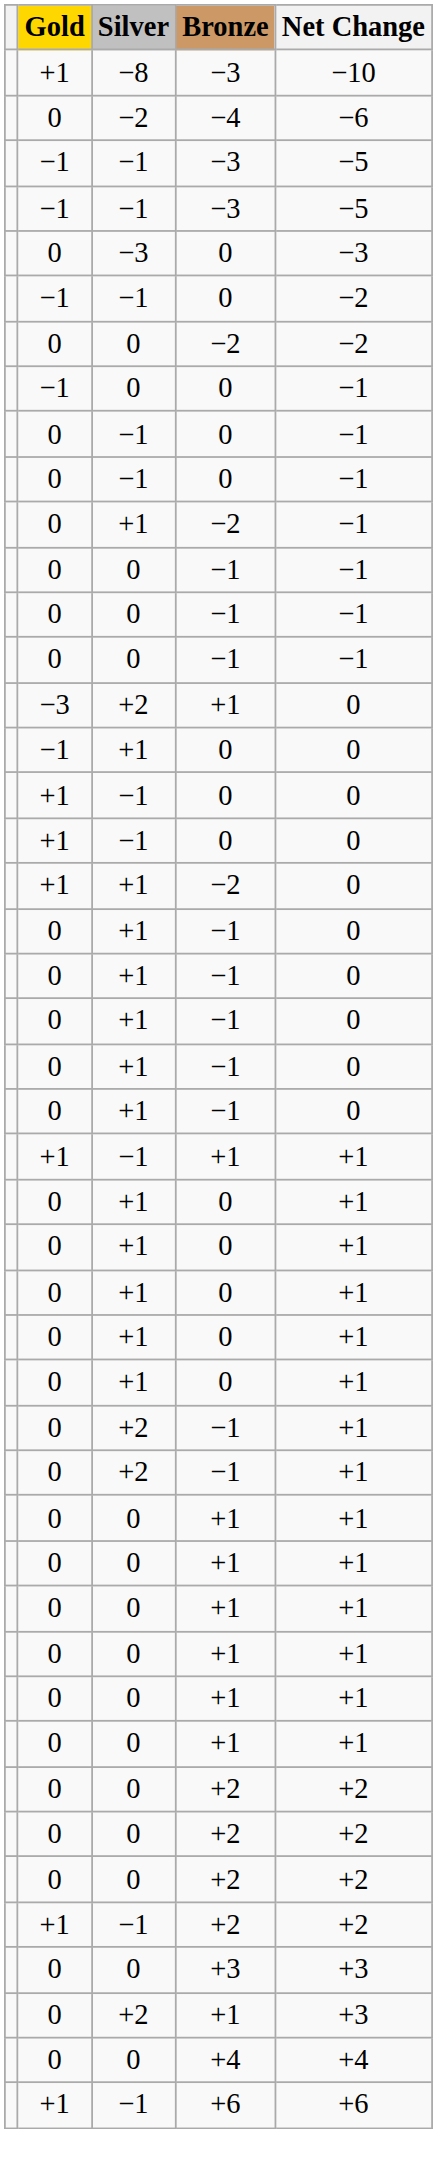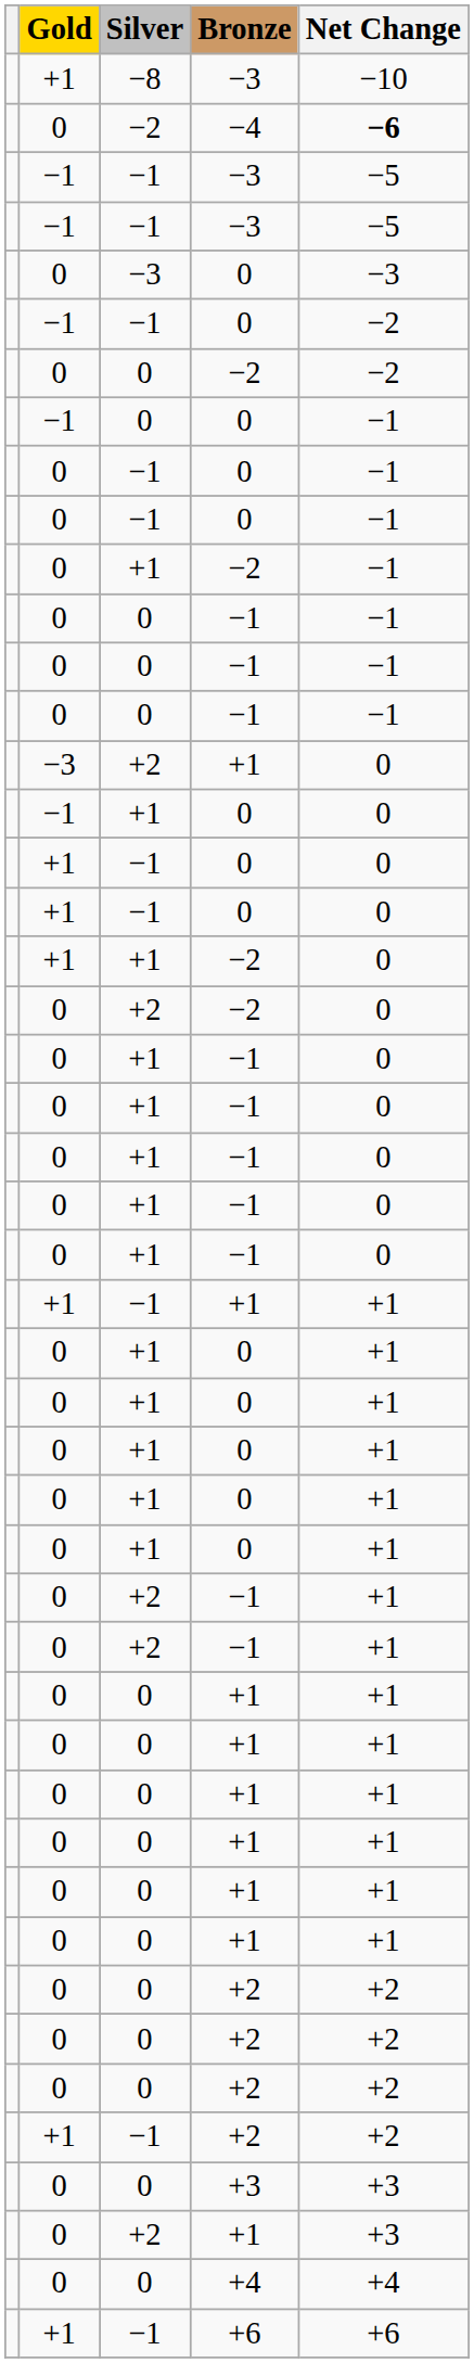 <table class="wikitable sortable" style="text-align:center">
 <tr>
 <th></th>
 <th style="background-color:gold">Gold</th>
 <th style="background-color:silver">Silver</th>
 <th style="background-color:#c96">Bronze</th>
 <th>Net Change</th>
 </tr>
 <tr>
 <td align=left></td>
 <td>+1</td>
 <td>−8</td>
 <td>−3</td>
 <td>−10</td>
 </tr>
 <tr>
 <td align=left></td>
 <td>0</td>
 <td>−2</td>
 <td>−4</td>
-<td>−6</td>
+<td><strong>−6</strong></td>
 </tr>
 <tr>
 <td align=left></td>
 <td>−1</td>
 <td>−1</td>
 <td>−3</td>
 <td>−5</td>
 </tr>
 <tr>
 <td align=left></td>
 <td>−1</td>
 <td>−1</td>
 <td>−3</td>
 <td>−5</td>
 </tr>
 <tr>
 <td align=left></td>
 <td>0</td>
 <td>−3</td>
 <td>0</td>
 <td>−3</td>
 </tr>
 <tr>
 <td align=left></td>
 <td>−1</td>
 <td>−1</td>
 <td>0</td>
 <td>−2</td>
 </tr>
 <tr>
 <td align=left></td>
 <td>0</td>
 <td>0</td>
 <td>−2</td>
 <td>−2</td>
 </tr>
 <tr>
 <td align=left></td>
 <td>−1</td>
 <td>0</td>
 <td>0</td>
 <td>−1</td>
 </tr>
 <tr>
 <td align=left></td>
 <td>0</td>
 <td>−1</td>
 <td>0</td>
 <td>−1</td>
 </tr>
 <tr>
 <td align=left></td>
 <td>0</td>
 <td>−1</td>
 <td>0</td>
 <td>−1</td>
 </tr>
 <tr>
 <td align=left></td>
 <td>0</td>
 <td>+1</td>
 <td>−2</td>
 <td>−1</td>
 </tr>
 <tr>
 <td align=left></td>
 <td>0</td>
 <td>0</td>
 <td>−1</td>
 <td>−1</td>
 </tr>
 <tr>
 <td align=left></td>
 <td>0</td>
 <td>0</td>
 <td>−1</td>
 <td>−1</td>
 </tr>
 <tr>
 <td align=left></td>
 <td>0</td>
 <td>0</td>
 <td>−1</td>
 <td>−1</td>
 </tr>
 <tr>
 <td align=left></td>
 <td>−3</td>
 <td>+2</td>
 <td>+1</td>
 <td>0</td>
 </tr>
 <tr>
 <td align=left></td>
 <td>−1</td>
 <td>+1</td>
 <td>0</td>
 <td>0</td>
 </tr>
 <tr>
 <td align=left></td>
 <td>+1</td>
 <td>−1</td>
 <td>0</td>
 <td>0</td>
 </tr>
 <tr>
 <td align=left></td>
 <td>+1</td>
 <td>−1</td>
 <td>0</td>
 <td>0</td>
 </tr>
 <tr>
 <td align=left></td>
 <td>+1</td>
 <td>+1</td>
+<td>−2</td>
+<td>0</td>
+</tr>
+<tr>
+<td align=left></td>
+<td>0</td>
+<td>+2</td>
 <td>−2</td>
 <td>0</td>
 </tr>
 <tr>
 <td align=left></td>
 <td>0</td>
 <td>+1</td>
 <td>−1</td>
 <td>0</td>
 </tr>
 <tr>
 <td align=left></td>
 <td>0</td>
 <td>+1</td>
 <td>−1</td>
 <td>0</td>
 </tr>
 <tr>
 <td align=left></td>
 <td>0</td>
 <td>+1</td>
 <td>−1</td>
 <td>0</td>
 </tr>
 <tr>
 <td align=left></td>
 <td>0</td>
 <td>+1</td>
 <td>−1</td>
 <td>0</td>
 </tr>
 <tr>
 <td align=left></td>
 <td>0</td>
 <td>+1</td>
 <td>−1</td>
 <td>0</td>
 </tr>
 <tr>
 <td align=left></td>
 <td>+1</td>
 <td>−1</td>
 <td>+1</td>
 <td>+1</td>
 </tr>
 <tr>
 <td align=left></td>
 <td>0</td>
 <td>+1</td>
 <td>0</td>
 <td>+1</td>
 </tr>
 <tr>
 <td align=left></td>
 <td>0</td>
 <td>+1</td>
 <td>0</td>
 <td>+1</td>
 </tr>
 <tr>
 <td align=left></td>
 <td>0</td>
 <td>+1</td>
 <td>0</td>
 <td>+1</td>
 </tr>
 <tr>
 <td align=left></td>
 <td>0</td>
 <td>+1</td>
 <td>0</td>
 <td>+1</td>
 </tr>
 <tr>
 <td align=left></td>
 <td>0</td>
 <td>+1</td>
 <td>0</td>
 <td>+1</td>
 </tr>
 <tr>
 <td align=left></td>
 <td>0</td>
 <td>+2</td>
 <td>−1</td>
 <td>+1</td>
 </tr>
 <tr>
 <td align=left></td>
 <td>0</td>
 <td>+2</td>
 <td>−1</td>
 <td>+1</td>
 </tr>
 <tr>
 <td align=left></td>
 <td>0</td>
 <td>0</td>
 <td>+1</td>
 <td>+1</td>
 </tr>
 <tr>
 <td align=left></td>
 <td>0</td>
 <td>0</td>
 <td>+1</td>
 <td>+1</td>
 </tr>
 <tr>
 <td align=left></td>
 <td>0</td>
 <td>0</td>
 <td>+1</td>
 <td>+1</td>
 </tr>
 <tr>
 <td align=left></td>
 <td>0</td>
 <td>0</td>
 <td>+1</td>
 <td>+1</td>
 </tr>
 <tr>
 <td align=left></td>
 <td>0</td>
 <td>0</td>
 <td>+1</td>
 <td>+1</td>
 </tr>
 <tr>
 <td align=left></td>
 <td>0</td>
 <td>0</td>
 <td>+1</td>
 <td>+1</td>
 </tr>
 <tr>
 <td align=left></td>
 <td>0</td>
 <td>0</td>
 <td>+2</td>
 <td>+2</td>
 </tr>
 <tr>
 <td align=left></td>
 <td>0</td>
 <td>0</td>
 <td>+2</td>
 <td>+2</td>
 </tr>
 <tr>
 <td align=left></td>
 <td>0</td>
 <td>0</td>
 <td>+2</td>
 <td>+2</td>
 </tr>
 <tr>
 <td align=left></td>
 <td>+1</td>
 <td>−1</td>
 <td>+2</td>
 <td>+2</td>
 </tr>
 <tr>
 <td align=left></td>
 <td>0</td>
 <td>0</td>
 <td>+3</td>
 <td>+3</td>
 </tr>
 <tr>
 <td align=left></td>
 <td>0</td>
 <td>+2</td>
 <td>+1</td>
 <td>+3</td>
 </tr>
 <tr>
 <td align=left></td>
 <td>0</td>
 <td>0</td>
 <td>+4</td>
 <td>+4</td>
 </tr>
 <tr>
 <td align=left></td>
 <td>+1</td>
 <td>−1</td>
 <td>+6</td>
 <td>+6</td>
 </tr>
 </table>
